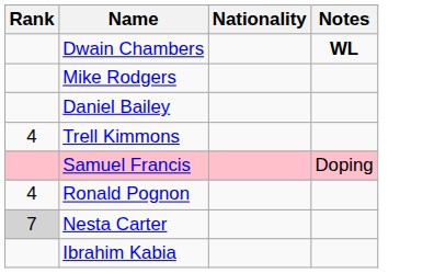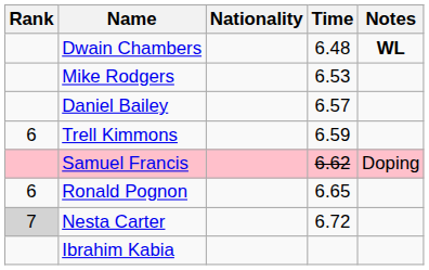 <table class="wikitable sortable" style="text-align:center">
 <tr>
 <th>Rank</th>
 <th>Name</th>
 <th>Nationality</th>
+<th>Time</th>
 <th>Notes</th>
 </tr>
 <tr>
 <td></td>
 <td align=left><a href='#'>Dwain Chambers</a></td>
 <td align=left></td>
+<td>6.48</td>
 <td><strong>WL</strong></td>
 </tr>
 <tr>
 <td></td>
 <td align=left><a href='#'>Mike Rodgers</a></td>
 <td align=left></td>
+<td>6.53</td>
 <td></td>
 </tr>
 <tr>
 <td></td>
 <td align=left><a href='#'>Daniel Bailey</a></td>
 <td align=left></td>
+<td>6.57</td>
 <td></td>
 </tr>
 <tr>
-<td>4</td>
+<td>6</td>
 <td align=left><a href='#'>Trell Kimmons</a></td>
 <td align=left></td>
+<td>6.59</td>
 <td></td>
 </tr>
 <tr bgcolor=pink>
 <td></td>
 <td align=left><a href='#'>Samuel Francis</a></td>
 <td align=left></td>
+<td><s>6.62 </s></td>
 <td>Doping</td>
 </tr>
 <tr>
-<td>4</td>
+<td>6</td>
 <td align=left><a href='#'>Ronald Pognon</a></td>
 <td align=left></td>
+<td>6.65</td>
 <td></td>
 </tr>
 <tr>
 <td style="background: lightgrey;">7</td>
 <td align=left><a href='#'>Nesta Carter</a></td>
 <td align=left></td>
+<td>6.72</td>
 <td></td>
 </tr>
 <tr>
 <td></td>
 <td align=left><a href='#'>Ibrahim Kabia</a></td>
 <td align=left></td>
 <td></td>
+<td></td>
 </tr>
 </table>
